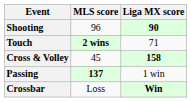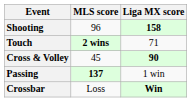 <table class="wikitable plainrowheaders" style="text-align:center;">
 <tr>
 <th scope=col>Event</th>
 <th scope=col>MLS score</th>
 <th scope=col>Liga MX score</th>
 </tr>
 <tr>
 <th scope=row style="text-align:left">Shooting</th>
 <td>96</td>
-<td style="background:#ddffdd"><strong>90</strong></td>
+<td style="background:#ddffdd"><strong>158</strong></td>
 </tr>
 <tr>
 <th scope=row style="text-align:left">Touch</th>
 <td style="background:#ddffdd"><strong>2 wins</strong></td>
 <td>71</td>
 </tr>
 <tr>
 <th scope=row style="text-align:left">Cross & Volley</th>
 <td>45</td>
-<td style="background:#ddffdd"><strong>158</strong></td>
+<td style="background:#ddffdd"><strong>90</strong></td>
 </tr>
 <tr>
 <th scope=row style="text-align:left">Passing</th>
 <td style="background:#ddffdd"><strong>137</strong></td>
 <td>1 win</td>
 </tr>
 <tr>
 <th scope=row style="text-align:left">Crossbar</th>
 <td>Loss</td>
 <td style="background:#ddffdd"><strong>Win</strong></td>
 </tr>
 </table>
